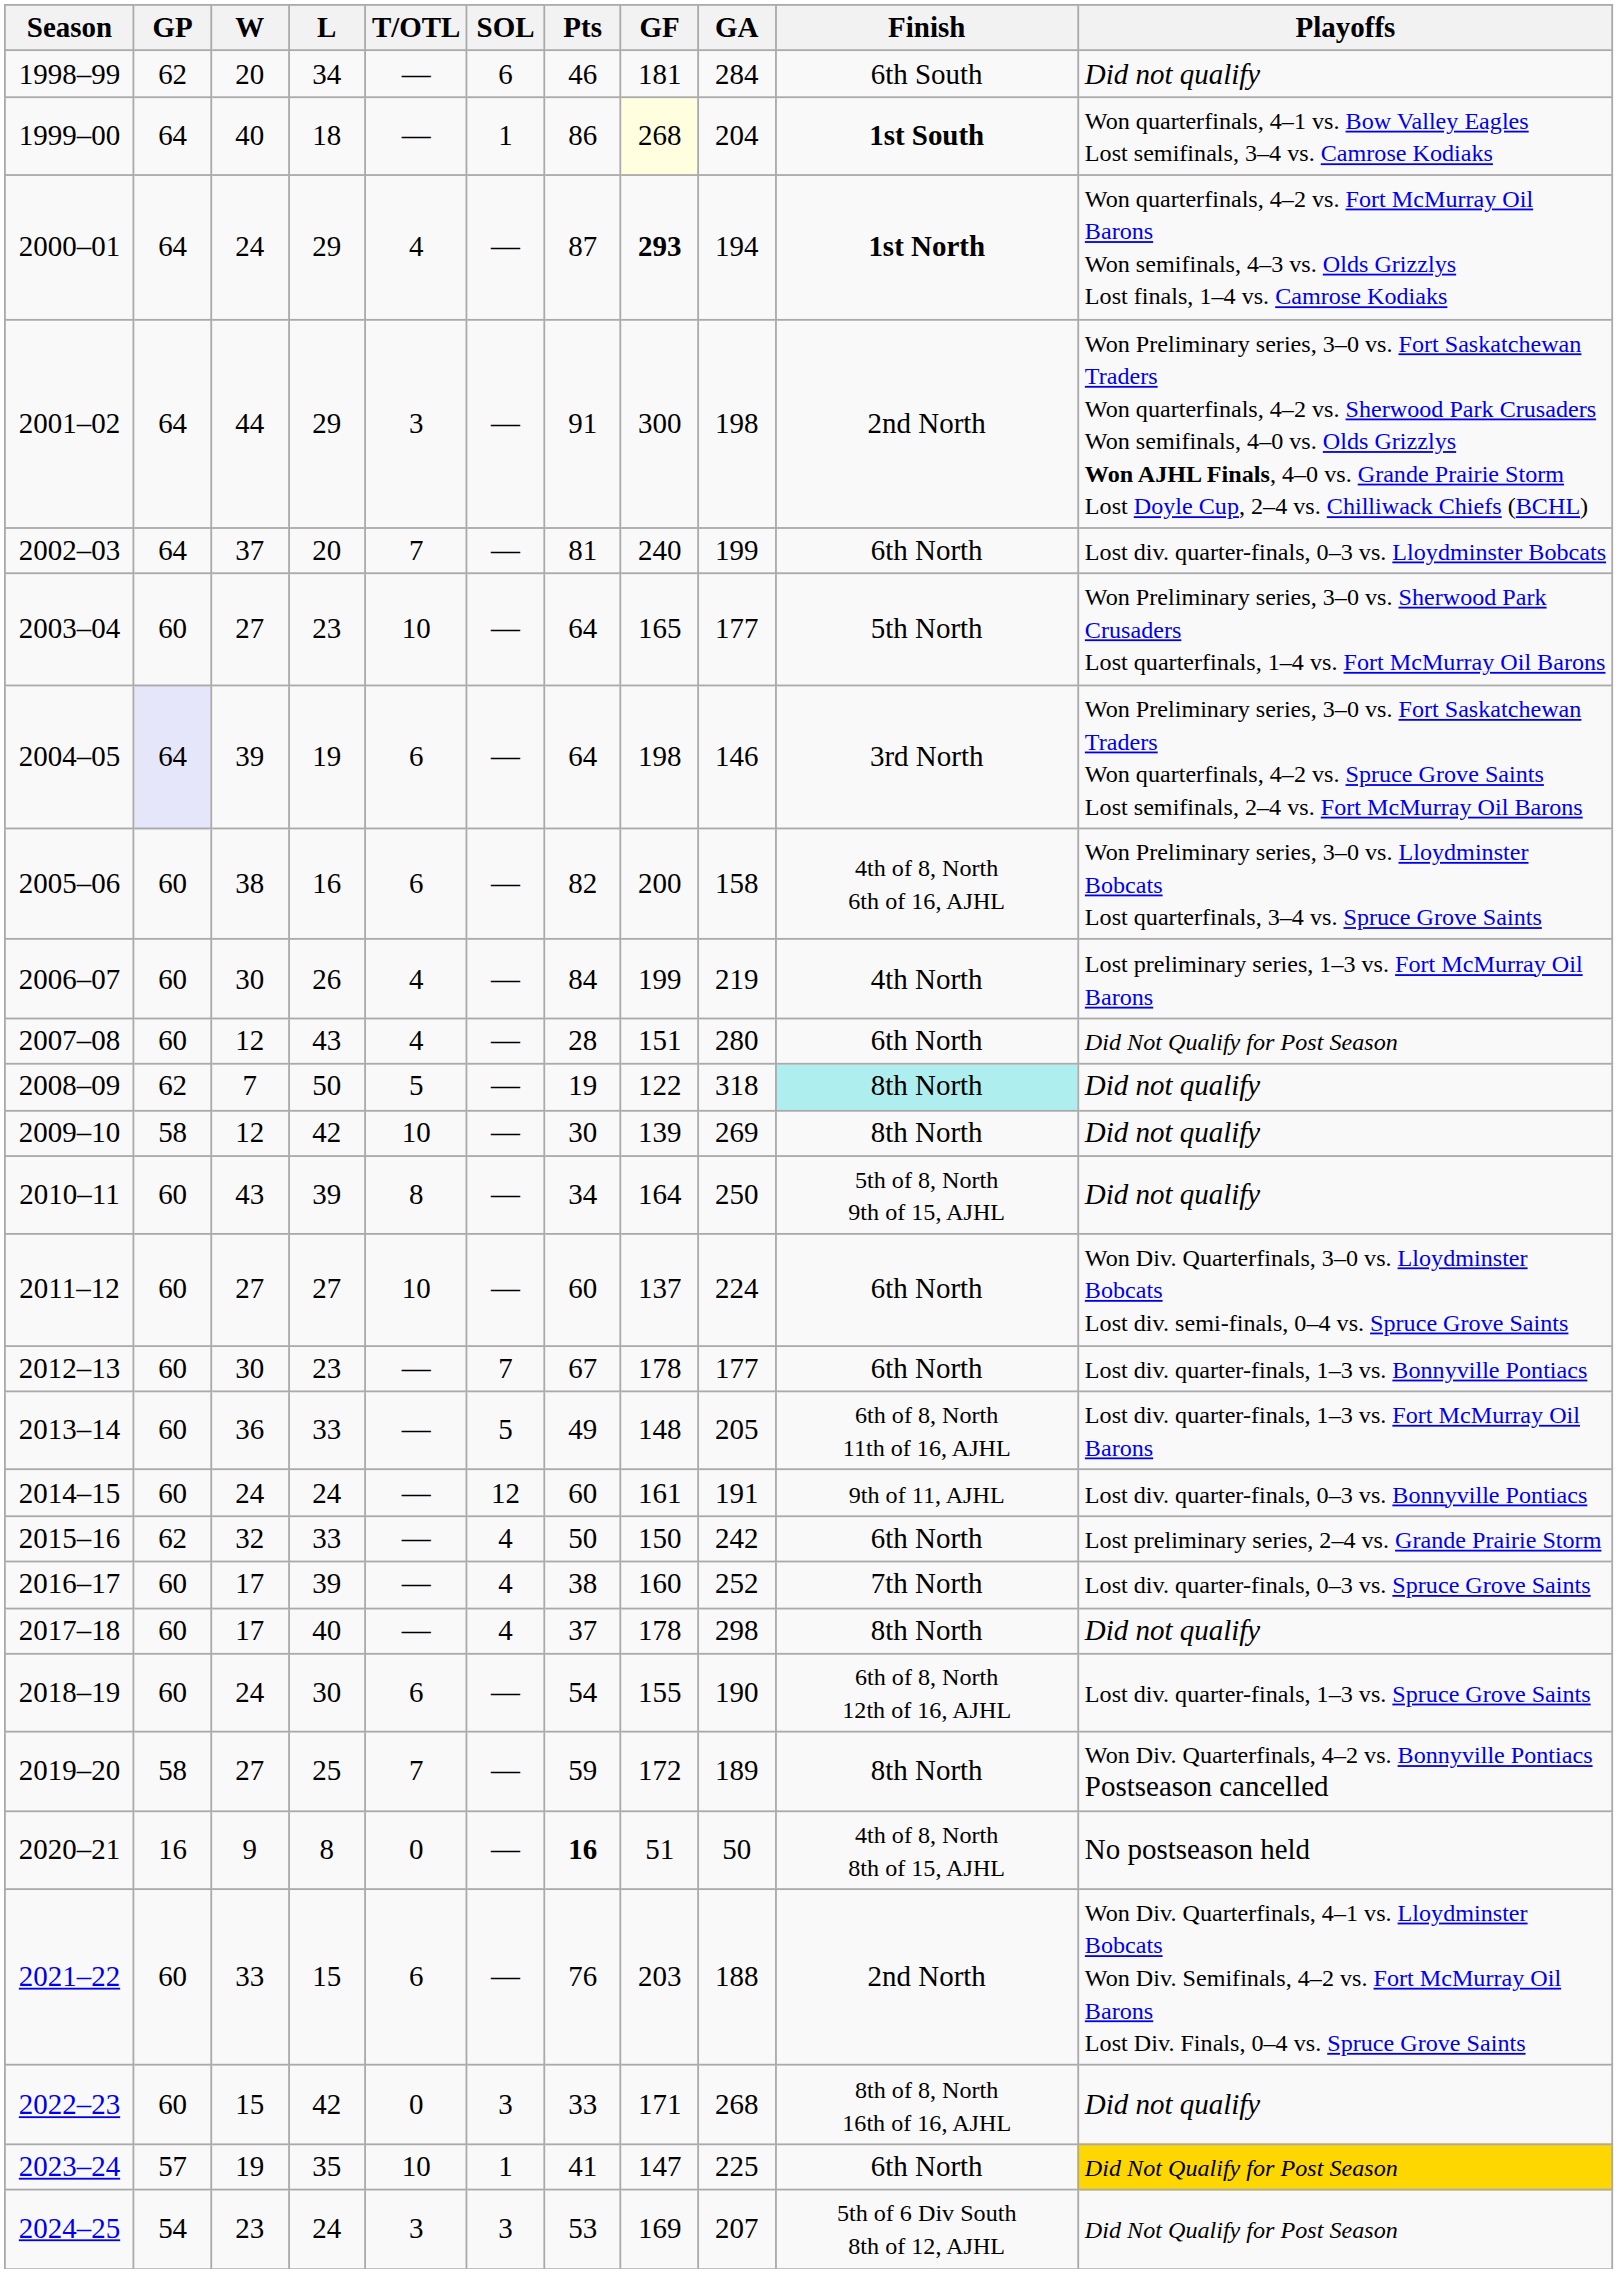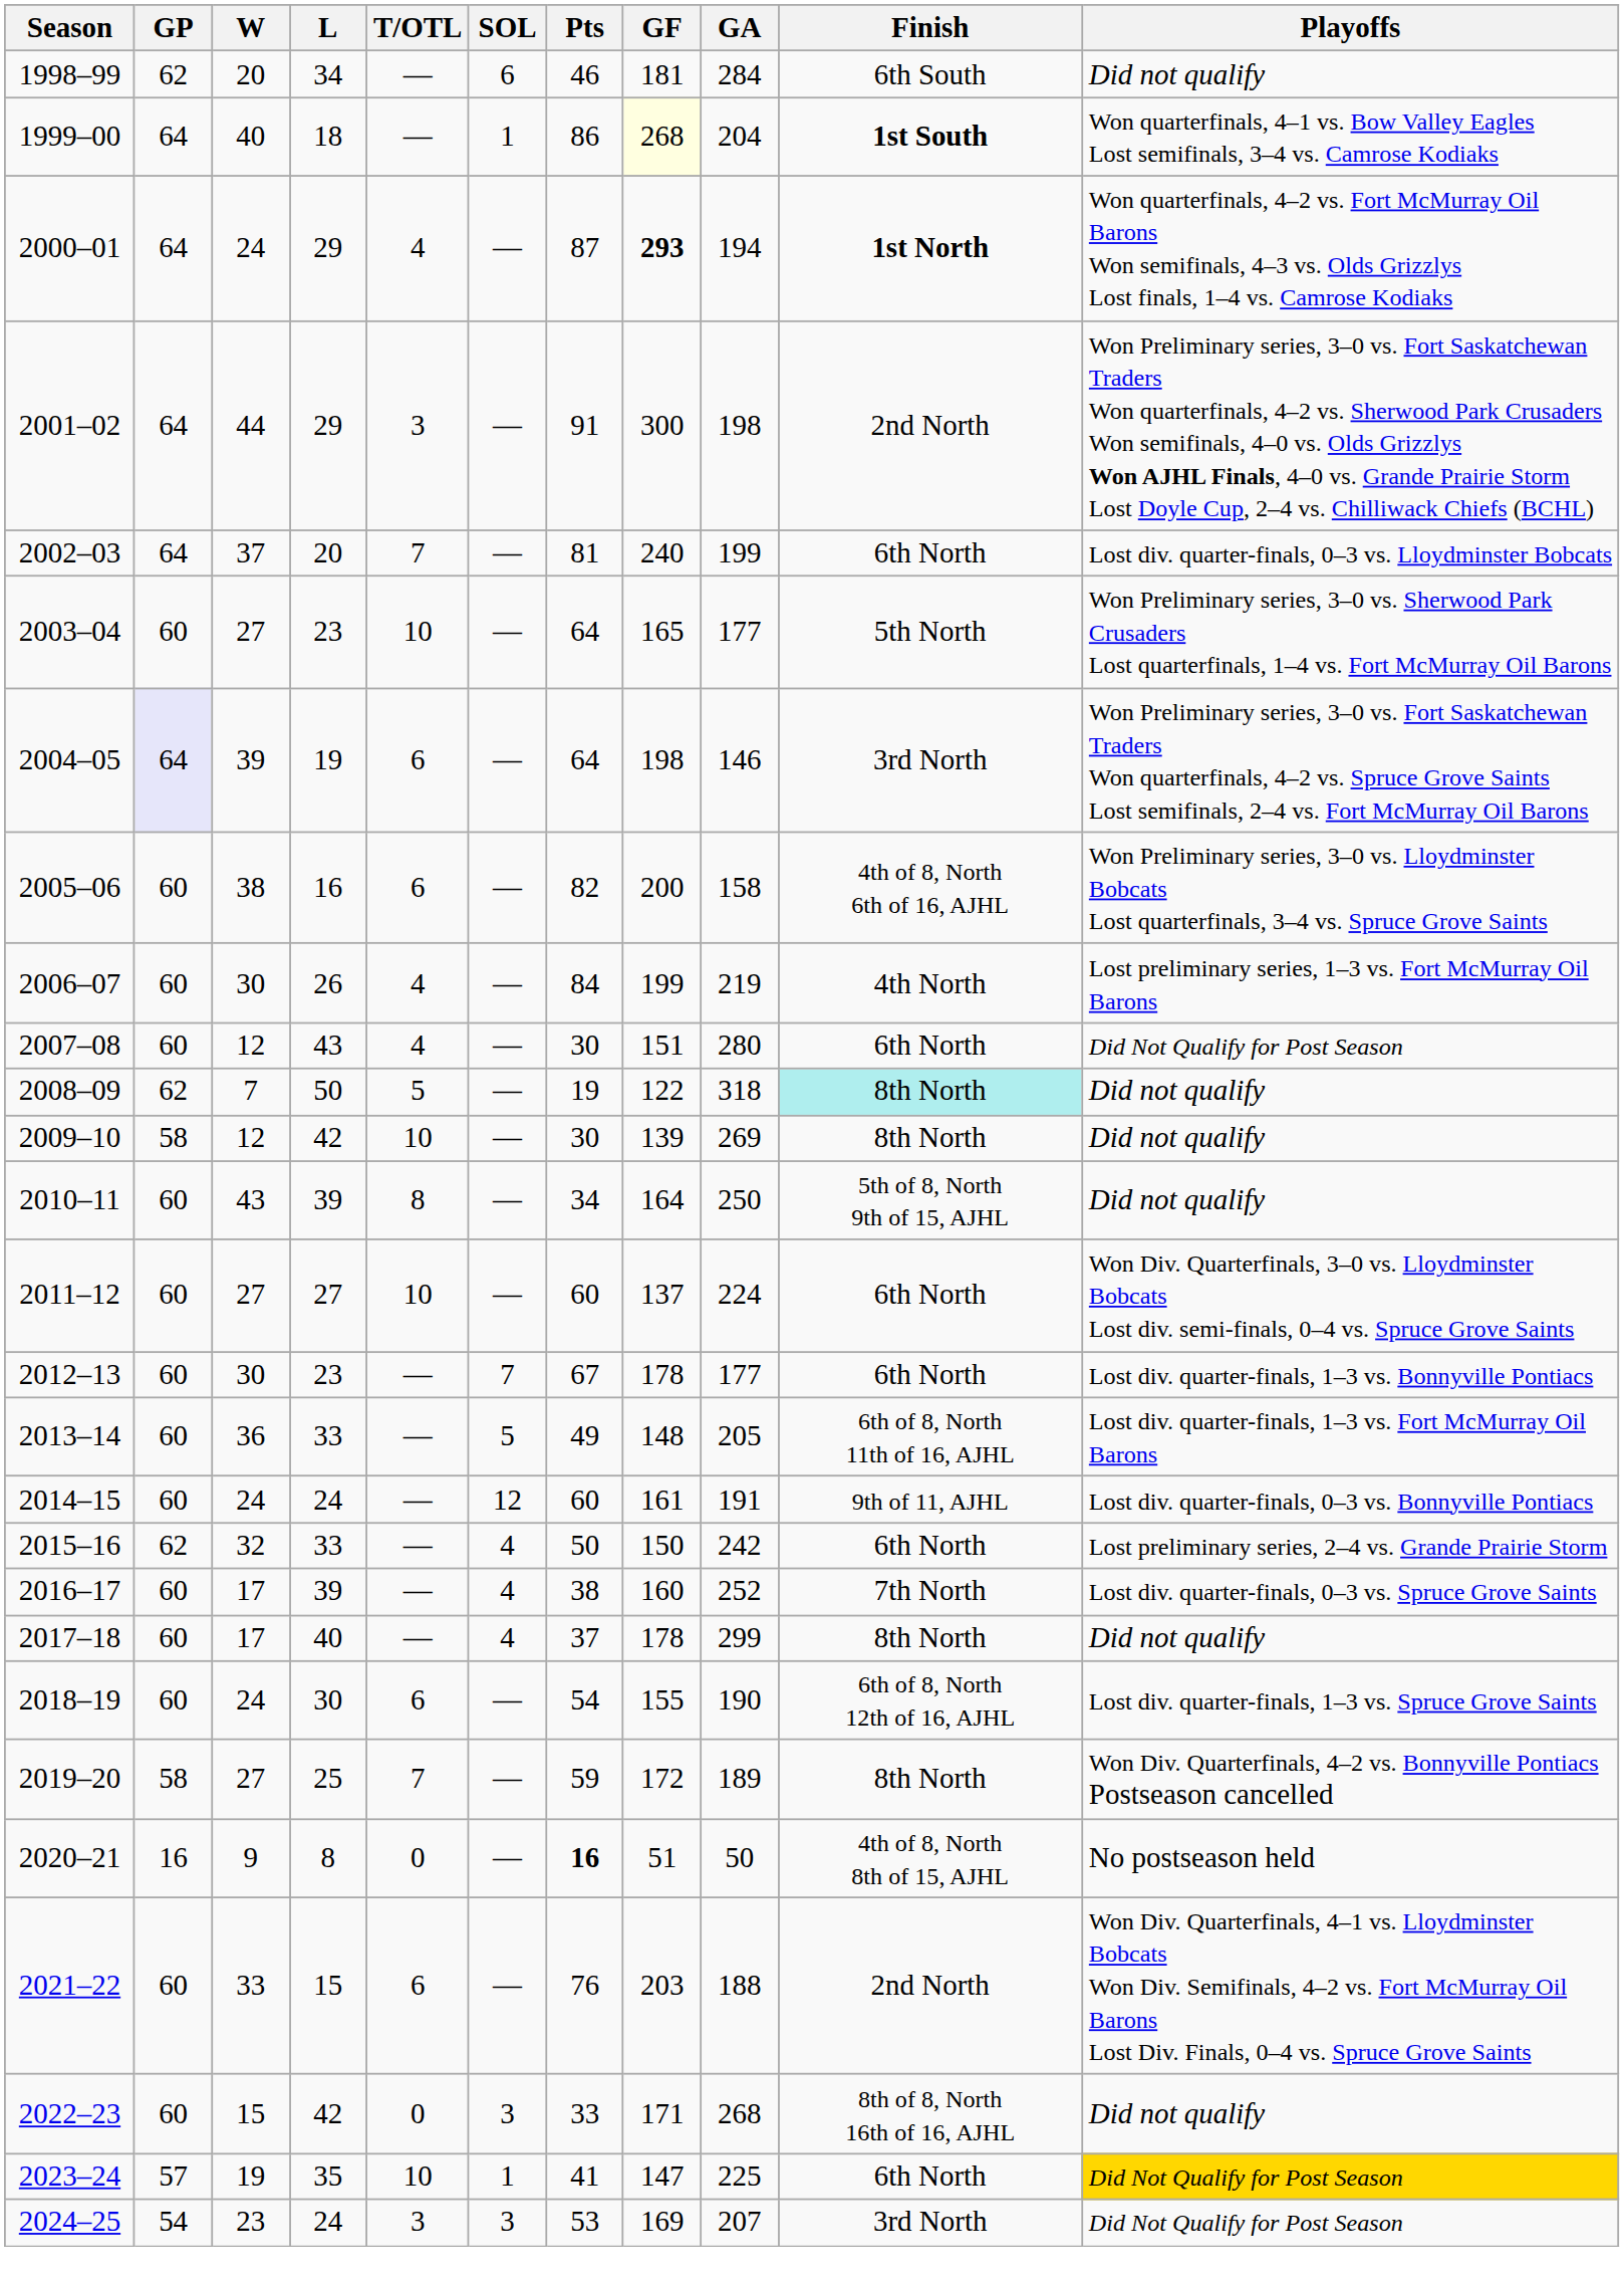 <table class="wikitable sortable sticky-header" style="text-align:center">
 <tr>
 <th style=width:4em>Season</th>
 <th style=width:2.2em><abbr>GP</abbr></th>
 <th style=width:2.2em><abbr>W</abbr></th>
 <th style=width:2.2em><abbr>L</abbr></th>
 <th style=width:2.2em><abbr>T/OTL</abbr></th>
 <th style=width:2.2em><abbr>SOL</abbr></th>
 <th style=width:2.2em><abbr>Pts</abbr></th>
 <th style=width:2.2em><abbr>GF</abbr></th>
 <th style=width:2.2em><abbr>GA</abbr></th>
 <th style=width:10em>Finish</th>
 <th style=width:18em>Playoffs</th>
 </tr>
 <tr>
 <td>1998–99</td>
 <td>62</td>
 <td>20</td>
 <td>34</td>
 <td>—</td>
 <td>6</td>
 <td>46</td>
 <td>181</td>
 <td>284</td>
 <td>6th South</td>
 <td align=left><em>Did not qualify</em></td>
 </tr>
 <tr>
 <td>1999–00</td>
 <td>64</td>
 <td>40</td>
 <td>18</td>
 <td>—</td>
 <td>1</td>
 <td>86</td>
 <td style="background: lightyellow;">268</td>
 <td>204</td>
 <td><strong>1st South</strong></td>
 <td align=left><small>Won quarterfinals, 4–1 vs. <a href='#'>Bow Valley Eagles</a><br>Lost semifinals, 3–4 vs. <a href='#'>Camrose Kodiaks</a></small></td>
 </tr>
 <tr>
 <td>2000–01</td>
 <td>64</td>
 <td>24</td>
 <td>29</td>
 <td>4</td>
 <td>—</td>
 <td>87</td>
 <td><strong>293</strong></td>
 <td>194</td>
 <td><strong>1st North</strong></td>
 <td align=left><small>Won quarterfinals, 4–2 vs. <a href='#'>Fort McMurray Oil Barons</a><br>Won semifinals, 4–3 vs. <a href='#'>Olds Grizzlys</a><br>Lost finals, 1–4 vs. <a href='#'>Camrose Kodiaks</a></small></td>
 </tr>
 <tr>
 <td>2001–02</td>
 <td>64</td>
 <td>44</td>
 <td>29</td>
 <td>3</td>
 <td>—</td>
 <td>91</td>
 <td>300</td>
 <td>198</td>
 <td>2nd North</td>
 <td align=left><small>Won Preliminary series, 3–0 vs. <a href='#'>Fort Saskatchewan Traders</a><br>Won quarterfinals, 4–2 vs. <a href='#'>Sherwood Park Crusaders</a><br>Won semifinals, 4–0 vs. <a href='#'>Olds Grizzlys</a><br><strong>Won AJHL Finals</strong>, 4–0 vs. <a href='#'>Grande Prairie Storm</a><br>Lost <a href='#'>Doyle Cup</a>, 2–4 vs. <a href='#'>Chilliwack Chiefs</a> (<a href='#'>BCHL</a>)</small></td>
 </tr>
 <tr>
 <td>2002–03</td>
 <td>64</td>
 <td>37</td>
 <td>20</td>
 <td>7</td>
 <td>—</td>
 <td>81</td>
 <td>240</td>
 <td>199</td>
 <td>6th North</td>
 <td align=left><small>Lost div. quarter-finals, 0–3 vs. <a href='#'>Lloydminster Bobcats</a></small></td>
 </tr>
 <tr>
 <td>2003–04</td>
 <td>60</td>
 <td>27</td>
 <td>23</td>
 <td>10</td>
 <td>—</td>
 <td>64</td>
 <td>165</td>
 <td>177</td>
 <td>5th North</td>
 <td align=left><small>Won Preliminary series, 3–0 vs. <a href='#'>Sherwood Park Crusaders</a><br>Lost quarterfinals, 1–4 vs. <a href='#'>Fort McMurray Oil Barons</a></small></td>
 </tr>
 <tr>
 <td>2004–05</td>
 <td style="background: lavender;">64</td>
 <td>39</td>
 <td>19</td>
 <td>6</td>
 <td>—</td>
 <td>64</td>
 <td>198</td>
 <td>146</td>
 <td>3rd North</td>
 <td align=left><small>Won Preliminary series, 3–0 vs. <a href='#'>Fort Saskatchewan Traders</a><br>Won quarterfinals, 4–2 vs. <a href='#'>Spruce Grove Saints</a><br>Lost semifinals, 2–4 vs. <a href='#'>Fort McMurray Oil Barons</a></small></td>
 </tr>
 <tr>
 <td>2005–06</td>
 <td>60</td>
 <td>38</td>
 <td>16</td>
 <td>6</td>
 <td>—</td>
 <td>82</td>
 <td>200</td>
 <td>158</td>
 <td><small>4th of 8, North<br>6th of 16, AJHL</small></td>
 <td align=left><small>Won Preliminary series, 3–0 vs. <a href='#'>Lloydminster Bobcats</a><br>Lost quarterfinals, 3–4 vs. <a href='#'>Spruce Grove Saints</a></small></td>
 </tr>
 <tr>
 <td>2006–07</td>
 <td>60</td>
 <td>30</td>
 <td>26</td>
 <td>4</td>
 <td>—</td>
 <td>84</td>
 <td>199</td>
 <td>219</td>
 <td>4th North</td>
 <td align=left><small>Lost preliminary series, 1–3 vs. <a href='#'>Fort McMurray Oil Barons</a></small></td>
 </tr>
 <tr>
 <td>2007–08</td>
 <td>60</td>
 <td>12</td>
 <td>43</td>
 <td>4</td>
 <td>—</td>
-<td>28</td>
+<td>30</td>
 <td>151</td>
 <td>280</td>
 <td>6th North</td>
 <td align=left><small><em>Did Not Qualify for Post Season</em></small></td>
 </tr>
 <tr>
 <td>2008–09</td>
 <td>62</td>
 <td>7</td>
 <td>50</td>
 <td>5</td>
 <td>—</td>
 <td>19</td>
 <td>122</td>
 <td>318</td>
 <td style="background: paleturquoise;">8th North</td>
 <td align=left><em>Did not qualify</em></td>
 </tr>
 <tr>
 <td>2009–10</td>
 <td>58</td>
 <td>12</td>
 <td>42</td>
 <td>10</td>
 <td>—</td>
 <td>30</td>
 <td>139</td>
 <td>269</td>
 <td>8th North</td>
 <td align=left><em>Did not qualify</em></td>
 </tr>
 <tr>
 <td>2010–11</td>
 <td>60</td>
 <td>43</td>
 <td>39</td>
 <td>8</td>
 <td>—</td>
 <td>34</td>
 <td>164</td>
 <td>250</td>
 <td><small>5th of 8, North<br>9th of 15, AJHL</small></td>
 <td align=left><em>Did not qualify</em></td>
 </tr>
 <tr>
 <td>2011–12</td>
 <td>60</td>
 <td>27</td>
 <td>27</td>
 <td>10</td>
 <td>—</td>
 <td>60</td>
 <td>137</td>
 <td>224</td>
 <td>6th North</td>
 <td align=left><small>Won Div. Quarterfinals, 3–0 vs. <a href='#'>Lloydminster Bobcats</a><br>Lost div. semi-finals, 0–4 vs. <a href='#'>Spruce Grove Saints</a></small></td>
 </tr>
 <tr>
 <td>2012–13</td>
 <td>60</td>
 <td>30</td>
 <td>23</td>
 <td>—</td>
 <td>7</td>
 <td>67</td>
 <td>178</td>
 <td>177</td>
 <td>6th North</td>
 <td align=left><small>Lost div. quarter-finals, 1–3 vs. <a href='#'>Bonnyville Pontiacs</a></small></td>
 </tr>
 <tr>
 <td>2013–14</td>
 <td>60</td>
 <td>36</td>
 <td>33</td>
 <td>—</td>
 <td>5</td>
 <td>49</td>
 <td>148</td>
 <td>205</td>
 <td><small>6th of 8, North<br>11th of 16, AJHL</small></td>
 <td align=left><small>Lost div. quarter-finals, 1–3 vs. <a href='#'>Fort McMurray Oil Barons</a></small></td>
 </tr>
 <tr>
 <td>2014–15</td>
 <td>60</td>
 <td>24</td>
 <td>24</td>
 <td>—</td>
 <td>12</td>
 <td>60</td>
 <td>161</td>
 <td>191</td>
 <td><small>9th of 11, AJHL</small></td>
 <td align=left><small>Lost div. quarter-finals, 0–3 vs. <a href='#'>Bonnyville Pontiacs</a></small></td>
 </tr>
 <tr>
 <td>2015–16</td>
 <td>62</td>
 <td>32</td>
 <td>33</td>
 <td>—</td>
 <td>4</td>
 <td>50</td>
 <td>150</td>
 <td>242</td>
 <td>6th North</td>
 <td align=left><small>Lost preliminary series, 2–4 vs. <a href='#'>Grande Prairie Storm</a></small></td>
 </tr>
 <tr>
 <td>2016–17</td>
 <td>60</td>
 <td>17</td>
 <td>39</td>
 <td>—</td>
 <td>4</td>
 <td>38</td>
 <td>160</td>
 <td>252</td>
 <td>7th North</td>
 <td align=left><small>Lost div. quarter-finals, 0–3 vs. <a href='#'>Spruce Grove Saints</a></small></td>
 </tr>
 <tr>
 <td>2017–18</td>
 <td>60</td>
 <td>17</td>
 <td>40</td>
 <td>—</td>
 <td>4</td>
 <td>37</td>
 <td>178</td>
-<td>298</td>
+<td>299</td>
 <td>8th North</td>
 <td align=left><em>Did not qualify</em></td>
 </tr>
 <tr>
 <td>2018–19</td>
 <td>60</td>
 <td>24</td>
 <td>30</td>
 <td>6</td>
 <td>—</td>
 <td>54</td>
 <td>155</td>
 <td>190</td>
 <td><small>6th of 8, North<br>12th of 16, AJHL</small></td>
 <td align=left><small>Lost div. quarter-finals, 1–3 vs. <a href='#'>Spruce Grove Saints</a></small></td>
 </tr>
 <tr>
 <td>2019–20</td>
 <td>58</td>
 <td>27</td>
 <td>25</td>
 <td>7</td>
 <td>—</td>
 <td>59</td>
 <td>172</td>
 <td>189</td>
 <td>8th North</td>
 <td align=left><small>Won Div. Quarterfinals, 4–2 vs. <a href='#'>Bonnyville Pontiacs</a></small><br>Postseason cancelled</td>
 </tr>
 <tr>
 <td>2020–21</td>
 <td>16</td>
 <td>9</td>
 <td>8</td>
 <td>0</td>
 <td>—</td>
 <td><strong>16</strong></td>
 <td>51</td>
 <td>50</td>
 <td><small>4th of 8, North<br>8th of 15, AJHL</small></td>
 <td align=left>No postseason held</td>
 </tr>
 <tr>
 <td><a href='#'>2021–22</a></td>
 <td>60</td>
 <td>33</td>
 <td>15</td>
 <td>6</td>
 <td>—</td>
 <td>76</td>
 <td>203</td>
 <td>188</td>
 <td>2nd North</td>
 <td align=left><small>Won Div. Quarterfinals, 4–1 vs. <a href='#'>Lloydminster Bobcats</a><br>Won Div. Semifinals, 4–2 vs. <a href='#'>Fort McMurray Oil Barons</a><br>Lost Div. Finals, 0–4 vs. <a href='#'>Spruce Grove Saints</a></small></td>
 </tr>
 <tr>
 <td><a href='#'>2022–23</a></td>
 <td>60</td>
 <td>15</td>
 <td>42</td>
 <td>0</td>
 <td>3</td>
 <td>33</td>
 <td>171</td>
 <td>268</td>
 <td><small>8th of 8, North<br>16th of 16, AJHL</small></td>
 <td align=left><em>Did not qualify</em></td>
 </tr>
 <tr>
 <td><a href='#'>2023–24</a></td>
 <td>57</td>
 <td>19</td>
 <td>35</td>
 <td>10</td>
 <td>1</td>
 <td>41</td>
 <td>147</td>
 <td>225</td>
 <td>6th North</td>
 <td align=left style="background: gold;"><small><em>Did Not Qualify for Post Season</em></small></td>
 </tr>
 <tr>
 <td><a href='#'>2024–25</a></td>
 <td>54</td>
 <td>23</td>
 <td>24</td>
 <td>3</td>
 <td>3</td>
 <td>53</td>
 <td>169</td>
 <td>207</td>
-<td><small>5th of 6 Div South<br>8th of 12, AJHL</small></td>
+<td>3rd North</td>
 <td align=left><small><em>Did Not Qualify for Post Season</em></small></td>
 </tr>
 </table>
